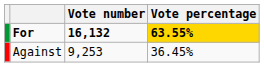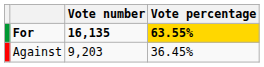 <table class="wikitable">
 <tr>
 <th></th>
 <th></th>
 <th>Vote number</th>
 <th>Vote percentage</th>
 </tr>
 <tr>
 <td style="color:inherit;background:#009933"></td>
 <td><strong>For</strong></td>
-<td><strong>16,132</strong></td>
+<td><strong>16,135</strong></td>
 <td style="background: gold;"><strong>63.55%</strong></td>
 </tr>
 <tr>
 <td style="color:inherit;background:#ff0000"></td>
 <td>Against</td>
-<td>9,253</td>
+<td>9,203</td>
 <td>36.45%</td>
 </tr>
 </table>
